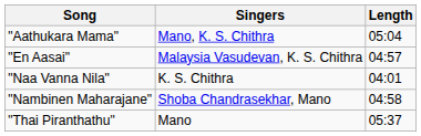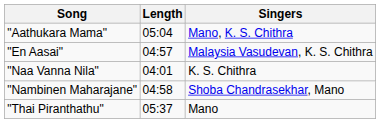 <table class="wikitable">
 <tr>
 <th>Song</th>
+<th>Length</th>
 <th>Singers</th>
-<th>Length</th>
 </tr>
 <tr>
 <td>"Aathukara Mama"</td>
+<td>05:04</td>
 <td><a href='#'>Mano</a>, <a href='#'>K. S. Chithra</a></td>
-<td>05:04</td>
 </tr>
 <tr>
 <td>"En Aasai"</td>
+<td>04:57</td>
 <td><a href='#'>Malaysia Vasudevan</a>, K. S. Chithra</td>
-<td>04:57</td>
 </tr>
 <tr>
 <td>"Naa Vanna Nila"</td>
+<td>04:01</td>
 <td>K. S. Chithra</td>
-<td>04:01</td>
 </tr>
 <tr>
 <td>"Nambinen Maharajane"</td>
+<td>04:58</td>
 <td><a href='#'>Shoba Chandrasekhar</a>, Mano</td>
-<td>04:58</td>
 </tr>
 <tr>
 <td>"Thai Piranthathu"</td>
+<td>05:37</td>
 <td>Mano</td>
-<td>05:37</td>
 </tr>
 </table>
